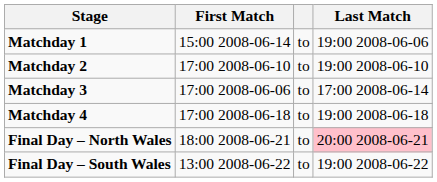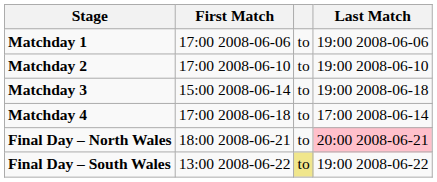 <table class="wikitable">
 <tr>
 <th><strong>Stage</strong></th>
 <th><strong>First Match</strong></th>
 <th></th>
 <th><strong>Last Match</strong></th>
 </tr>
 <tr>
 <td><strong>Matchday 1</strong></td>
-<td>15:00 2008-06-14</td>
+<td>17:00 2008-06-06</td>
 <td>to</td>
 <td>19:00 2008-06-06</td>
 </tr>
 <tr>
 <td><strong>Matchday 2</strong></td>
 <td>17:00 2008-06-10</td>
 <td>to</td>
 <td>19:00 2008-06-10</td>
 </tr>
 <tr>
 <td><strong>Matchday 3</strong></td>
-<td>17:00 2008-06-06</td>
+<td>15:00 2008-06-14</td>
 <td>to</td>
-<td>17:00 2008-06-14</td>
+<td>19:00 2008-06-18</td>
 </tr>
 <tr>
 <td><strong>Matchday 4</strong></td>
 <td>17:00 2008-06-18</td>
 <td>to</td>
-<td>19:00 2008-06-18</td>
+<td>17:00 2008-06-14</td>
 </tr>
 <tr>
 <td><strong>Final Day – North Wales</strong></td>
 <td>18:00 2008-06-21</td>
 <td>to</td>
 <td style="background: pink;">20:00 2008-06-21</td>
 </tr>
 <tr>
 <td><strong>Final Day – South Wales</strong></td>
 <td>13:00 2008-06-22</td>
-<td>to</td>
+<td style="background: khaki;">to</td>
 <td>19:00 2008-06-22</td>
 </tr>
 </table>
